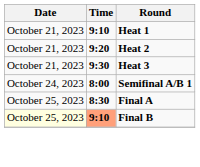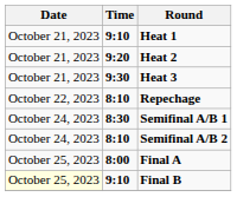 <table class="wikitable">
 <tr>
 <th>Date</th>
 <th>Time</th>
 <th>Round</th>
 </tr>
 <tr>
 <td>October 21, 2023</td>
 <td><strong>9:10</strong></td>
 <td><strong>Heat 1</strong></td>
 </tr>
 <tr>
 <td>October 21, 2023</td>
 <td><strong>9:20</strong></td>
 <td><strong>Heat 2</strong></td>
 </tr>
 <tr>
 <td>October 21, 2023</td>
 <td><strong>9:30</strong></td>
 <td><strong>Heat 3</strong></td>
 </tr>
 <tr>
+<td>October 22, 2023</td>
+<td><strong>8:10</strong></td>
+<td><strong>Repechage</strong></td>
+</tr>
+<tr>
 <td>October 24, 2023</td>
-<td><strong>8:00</strong></td>
+<td><strong>8:30</strong></td>
 <td><strong>Semifinal A/B 1</strong></td>
 </tr>
 <tr>
+<td>October 24, 2023</td>
+<td><strong>8:10</strong></td>
+<td><strong>Semifinal A/B 2</strong></td>
+</tr>
+<tr>
 <td>October 25, 2023</td>
-<td><strong>8:30</strong></td>
+<td><strong>8:00</strong></td>
 <td><strong>Final A</strong></td>
 </tr>
 <tr>
 <td style="background: lightyellow;">October 25, 2023</td>
-<td style="background: lightsalmon;"><strong>9:10</strong></td>
+<td><strong>9:10</strong></td>
 <td><strong>Final B</strong></td>
 </tr>
 <tr>
 </tr>
 </table>
